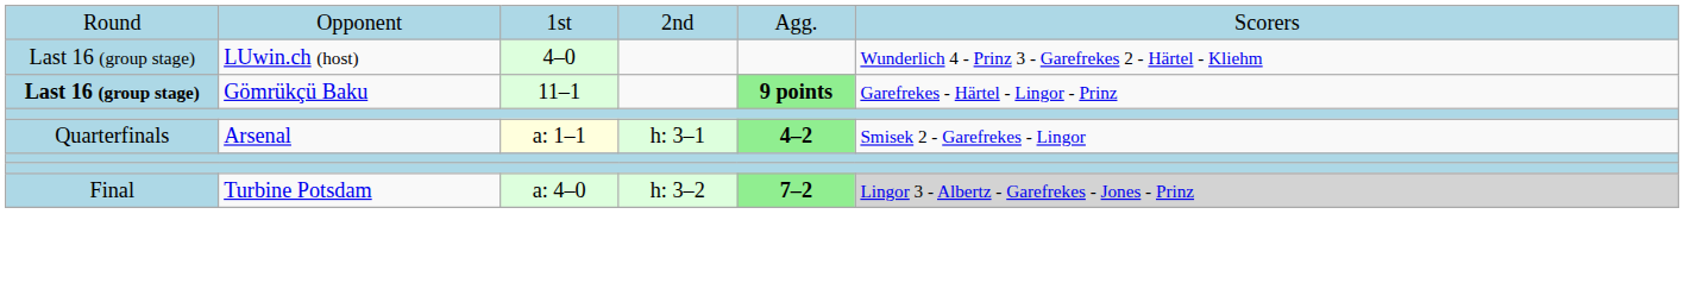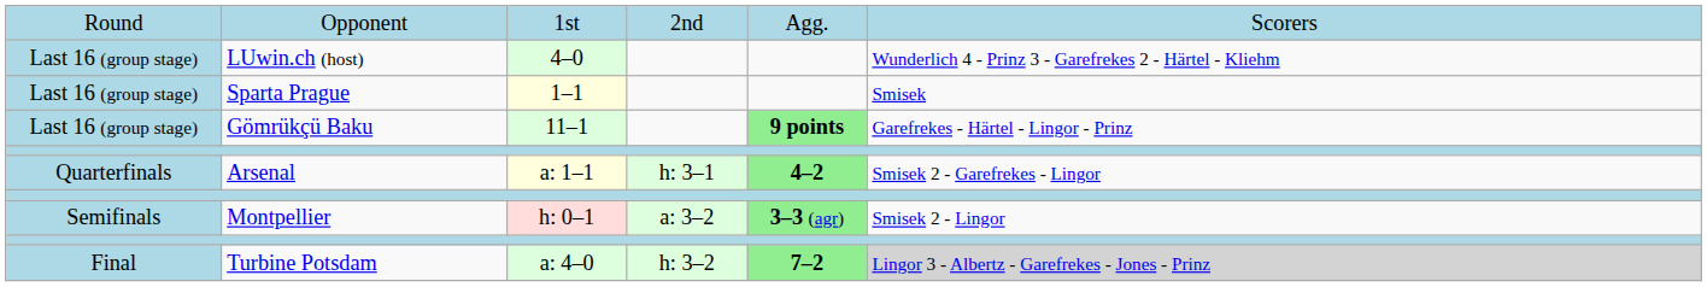 <table class="wikitable" style="text-align:center">
 <tr bgcolor=lightblue>
 <td width=150px>Round</td>
 <td width=200px>Opponent</td>
 <td width=80px>1st</td>
 <td width=80px>2nd</td>
 <td width=80px>Agg.</td>
 <td width=600px>Scorers</td>
 </tr>
 <tr>
 <td bgcolor=lightblue>Last 16 <small>(group stage)</small></td>
 <td align=left> <a href='#'>LUwin.ch</a> <small>(host)</small></td>
 <td bgcolor="#ddffdd">4–0</td>
 <td></td>
 <td></td>
 <td align=left><small><a href='#'>Wunderlich</a> 4 - <a href='#'>Prinz</a> 3 - <a href='#'>Garefrekes</a> 2 - <a href='#'>Härtel</a> - <a href='#'>Kliehm</a></small></td>
 </tr>
 <tr>
-<td bgcolor=lightblue><strong>Last 16 <small>(group stage)</small></strong></td>
+<td bgcolor=lightblue>Last 16 <small>(group stage)</small></td>
+<td align=left> <a href='#'>Sparta Prague</a></td>
+<td bgcolor="#ffffdd">1–1</td>
+<td></td>
+<td></td>
+<td align=left><small><a href='#'>Smisek</a></small></td>
+</tr>
+<tr>
+<td bgcolor=lightblue>Last 16 <small>(group stage)</small></td>
 <td align=left> <a href='#'>Gömrükçü Baku</a></td>
 <td bgcolor="#ddffdd">11–1</td>
 <td></td>
 <td bgcolor=lightgreen><strong>9 points</strong></td>
 <td align=left><small><a href='#'>Garefrekes</a> - <a href='#'>Härtel</a> - <a href='#'>Lingor</a> - <a href='#'>Prinz</a></small></td>
 </tr>
 <tr bgcolor=lightblue>
 <td colspan=6></td>
 </tr>
 <tr>
 <td bgcolor=lightblue>Quarterfinals</td>
 <td align=left> <a href='#'>Arsenal</a></td>
 <td bgcolor="#ffffdd">a: 1–1</td>
 <td bgcolor="#ddffdd">h: 3–1</td>
 <td bgcolor=lightgreen><strong>4–2</strong></td>
 <td align=left><small><a href='#'>Smisek</a> 2 - <a href='#'>Garefrekes</a> - <a href='#'>Lingor</a></small></td>
 </tr>
 <tr bgcolor=lightblue>
 <td colspan=6></td>
 </tr>
+<tr>
+<td bgcolor=lightblue>Semifinals</td>
+<td align=left> <a href='#'>Montpellier</a></td>
+<td bgcolor="#ffdddd">h: 0–1</td>
+<td bgcolor="#ddffdd">a: 3–2</td>
+<td bgcolor=lightgreen><strong>3–3</strong> <small>(<a href='#'>agr</a>)</small></td>
+<td align=left><small><a href='#'>Smisek</a> 2 - <a href='#'>Lingor</a></small></td>
+</tr>
 <tr bgcolor=lightblue>
 <td colspan=6></td>
 </tr>
 <tr>
 <td bgcolor=lightblue>Final</td>
 <td align=left> <a href='#'>Turbine Potsdam</a></td>
 <td bgcolor="#ddffdd">a: 4–0</td>
 <td bgcolor="#ddffdd">h: 3–2</td>
 <td bgcolor=lightgreen><strong>7–2</strong></td>
 <td align=left style="background: lightgrey;"><small><a href='#'>Lingor</a> 3 - <a href='#'>Albertz</a> - <a href='#'>Garefrekes</a> - <a href='#'>Jones</a> - <a href='#'>Prinz</a></small></td>
 </tr>
 <tr>
 </tr>
 </table>
